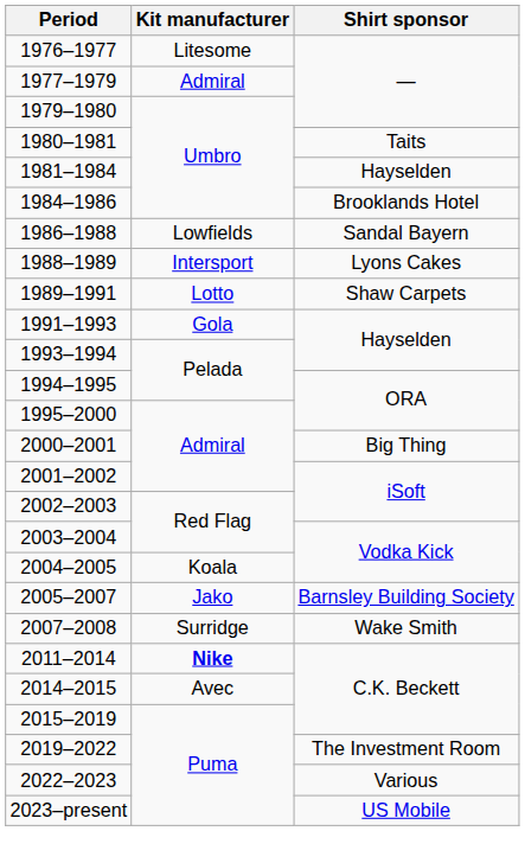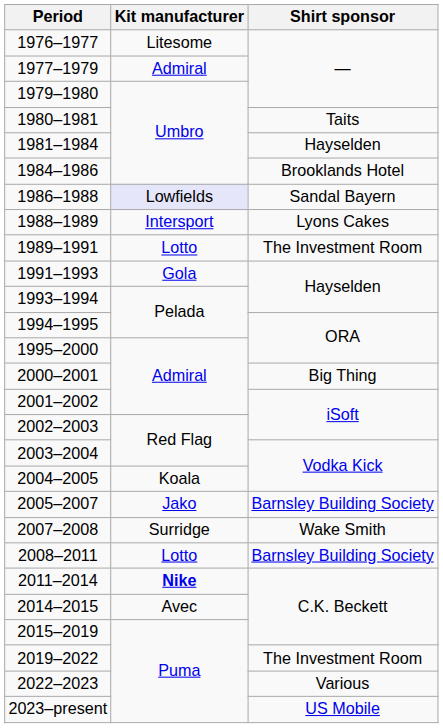 <table class="wikitable sortable" style="text-align:center;margin-left:1em">
 <tr>
 <th>Period</th>
 <th>Kit manufacturer</th>
 <th>Shirt sponsor</th>
 </tr>
 <tr>
 <td>1976–1977</td>
 <td>Litesome</td>
 <td rowspan="3">—</td>
 </tr>
 <tr>
 <td>1977–1979</td>
 <td><a href='#'>Admiral</a></td>
 </tr>
 <tr>
 <td>1979–1980</td>
 <td rowspan="4"><a href='#'>Umbro</a></td>
 </tr>
 <tr>
 <td>1980–1981</td>
 <td>Taits</td>
 </tr>
 <tr>
 <td>1981–1984</td>
 <td>Hayselden</td>
 </tr>
 <tr>
 <td>1984–1986</td>
 <td>Brooklands Hotel</td>
 </tr>
 <tr>
 <td>1986–1988</td>
-<td>Lowfields</td>
+<td style="background: lavender;">Lowfields</td>
 <td>Sandal Bayern</td>
 </tr>
 <tr>
 <td>1988–1989</td>
 <td><a href='#'>Intersport</a></td>
 <td>Lyons Cakes</td>
 </tr>
 <tr>
 <td>1989–1991</td>
 <td><a href='#'>Lotto</a></td>
-<td>Shaw Carpets</td>
+<td>The Investment Room</td>
 </tr>
 <tr>
 <td>1991–1993</td>
 <td><a href='#'>Gola</a></td>
 <td rowspan="2">Hayselden</td>
 </tr>
 <tr>
 <td>1993–1994</td>
 <td rowspan="2">Pelada</td>
 </tr>
 <tr>
 <td>1994–1995</td>
 <td rowspan="2">ORA</td>
 </tr>
 <tr>
 <td>1995–2000</td>
 <td rowspan="3"><a href='#'>Admiral</a></td>
 </tr>
 <tr>
 <td>2000–2001</td>
 <td>Big Thing</td>
 </tr>
 <tr>
 <td>2001–2002</td>
 <td rowspan="2"><a href='#'>iSoft</a></td>
 </tr>
 <tr>
 <td>2002–2003</td>
 <td rowspan="2">Red Flag</td>
 </tr>
 <tr>
 <td>2003–2004</td>
 <td rowspan="2"><a href='#'>Vodka Kick</a></td>
 </tr>
 <tr>
 <td>2004–2005</td>
 <td>Koala</td>
 </tr>
 <tr>
 <td>2005–2007</td>
 <td><a href='#'>Jako</a></td>
 <td><a href='#'>Barnsley Building Society</a></td>
 </tr>
 <tr>
 <td>2007–2008</td>
 <td>Surridge</td>
 <td>Wake Smith</td>
 </tr>
 <tr>
+<td>2008–2011</td>
+<td><a href='#'>Lotto</a></td>
+<td><a href='#'>Barnsley Building Society</a></td>
+</tr>
+<tr>
 <td>2011–2014</td>
 <td><strong><a href='#'>Nike</a></strong></td>
 <td rowspan="3">C.K. Beckett</td>
 </tr>
 <tr>
 <td>2014–2015</td>
 <td>Avec</td>
 </tr>
 <tr>
 <td>2015–2019</td>
 <td rowspan='4'><a href='#'>Puma</a></td>
 </tr>
 <tr>
 <td>2019–2022</td>
 <td>The Investment Room</td>
 </tr>
 <tr>
 <td>2022–2023</td>
 <td>Various</td>
 </tr>
 <tr>
 <td>2023–present</td>
 <td><a href='#'>US Mobile</a></td>
 </tr>
 </table>
